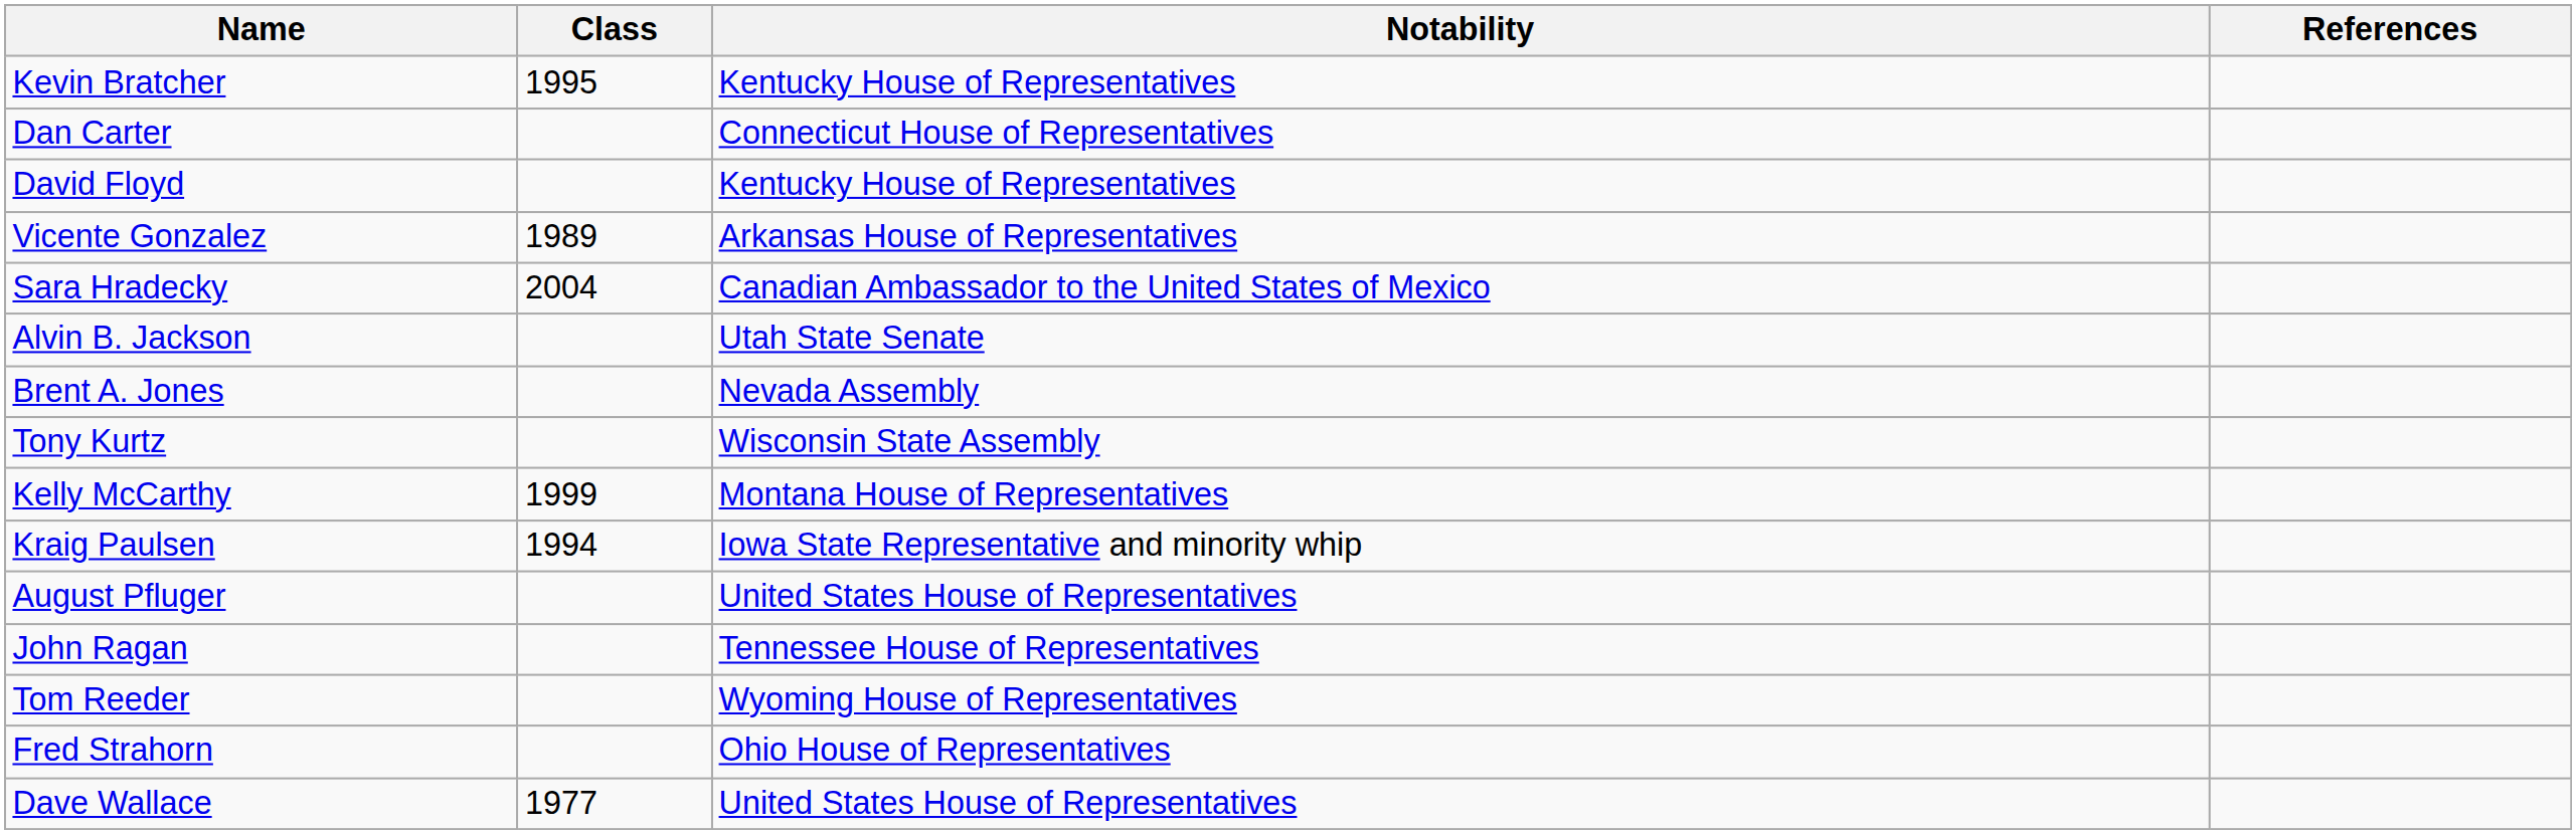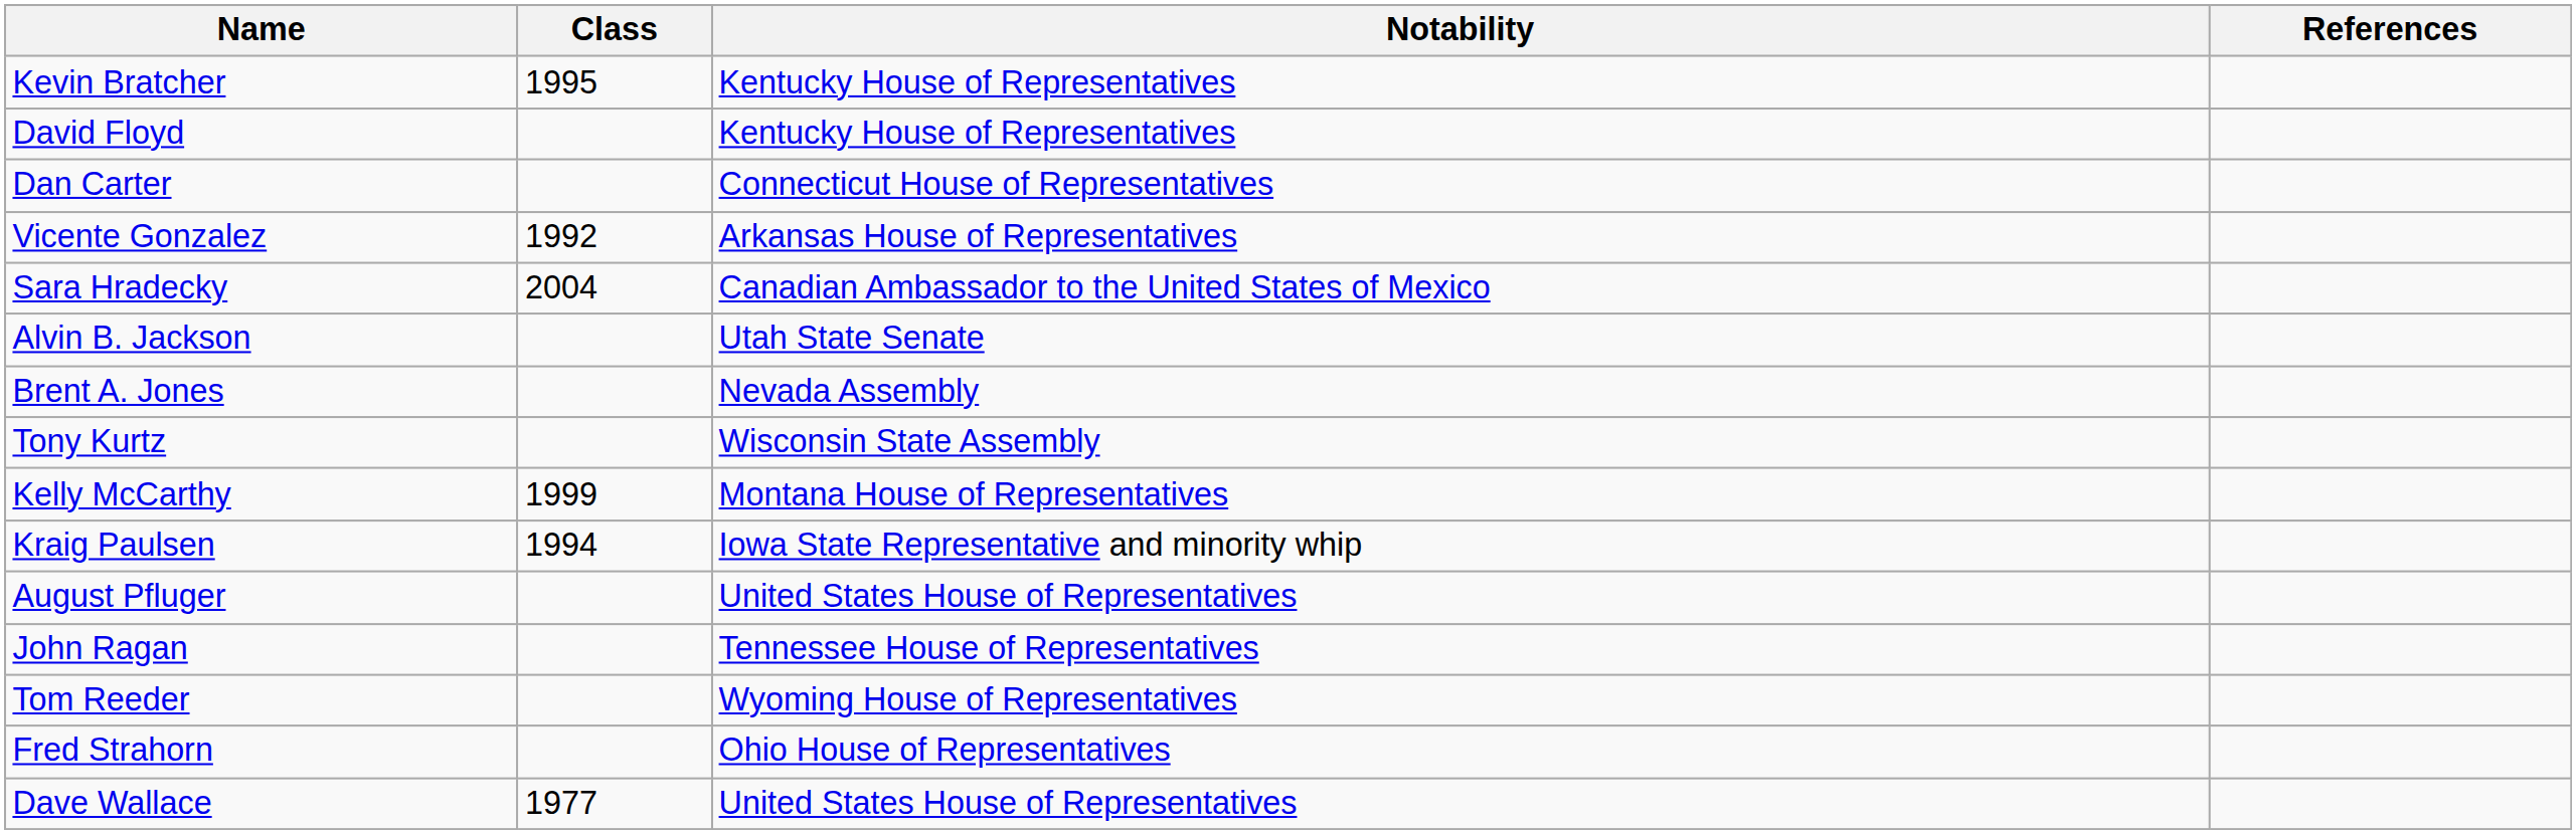 <table class="wikitable sortable" style="width:100%;">
 <tr>
 <th>Name</th>
 <th>Class</th>
 <th>Notability</th>
 <th>References</th>
 </tr>
 <tr>
 <td><a href='#'>Kevin Bratcher</a></td>
 <td>1995</td>
 <td><a href='#'>Kentucky House of Representatives</a></td>
 <td></td>
 </tr>
 <tr>
+<td><a href='#'>David Floyd</a></td>
+<td></td>
+<td><a href='#'>Kentucky House of Representatives</a></td>
+<td></td>
+</tr>
+<tr>
 <td><a href='#'>Dan Carter</a></td>
 <td></td>
 <td><a href='#'>Connecticut House of Representatives</a></td>
 <td></td>
 </tr>
 <tr>
-<td><a href='#'>David Floyd</a></td>
-<td></td>
-<td><a href='#'>Kentucky House of Representatives</a></td>
-<td></td>
-</tr>
-<tr>
 <td><a href='#'>Vicente Gonzalez</a></td>
-<td>1989</td>
+<td>1992</td>
 <td><a href='#'>Arkansas House of Representatives</a></td>
 <td></td>
 </tr>
 <tr>
 <td><a href='#'>Sara Hradecky</a></td>
 <td>2004</td>
 <td><a href='#'>Canadian Ambassador to the United States of Mexico</a></td>
 <td></td>
 </tr>
 <tr>
 <td><a href='#'>Alvin B. Jackson</a></td>
 <td></td>
 <td><a href='#'>Utah State Senate</a></td>
 <td></td>
 </tr>
 <tr>
 <td><a href='#'>Brent A. Jones</a></td>
 <td></td>
 <td><a href='#'>Nevada Assembly</a></td>
 <td></td>
 </tr>
 <tr>
 <td><a href='#'>Tony Kurtz</a></td>
 <td></td>
 <td><a href='#'>Wisconsin State Assembly</a></td>
 <td></td>
 </tr>
 <tr>
 <td><a href='#'>Kelly McCarthy</a></td>
 <td>1999</td>
 <td><a href='#'>Montana House of Representatives</a></td>
 <td></td>
 </tr>
 <tr>
 <td><a href='#'>Kraig Paulsen</a></td>
 <td>1994</td>
 <td><a href='#'>Iowa State Representative</a> and minority whip</td>
 <td></td>
 </tr>
 <tr>
 <td><a href='#'>August Pfluger</a></td>
 <td></td>
 <td><a href='#'>United States House of Representatives</a></td>
 <td></td>
 </tr>
 <tr>
 <td><a href='#'>John Ragan</a></td>
 <td></td>
 <td><a href='#'>Tennessee House of Representatives</a></td>
 <td></td>
 </tr>
 <tr>
 <td><a href='#'>Tom Reeder</a></td>
 <td></td>
 <td><a href='#'>Wyoming House of Representatives</a></td>
 <td></td>
 </tr>
 <tr>
 <td><a href='#'>Fred Strahorn</a></td>
 <td></td>
 <td><a href='#'>Ohio House of Representatives</a></td>
 <td></td>
 </tr>
 <tr>
 <td><a href='#'>Dave Wallace</a></td>
 <td>1977</td>
 <td><a href='#'>United States House of Representatives</a></td>
 <td></td>
 </tr>
 </table>
